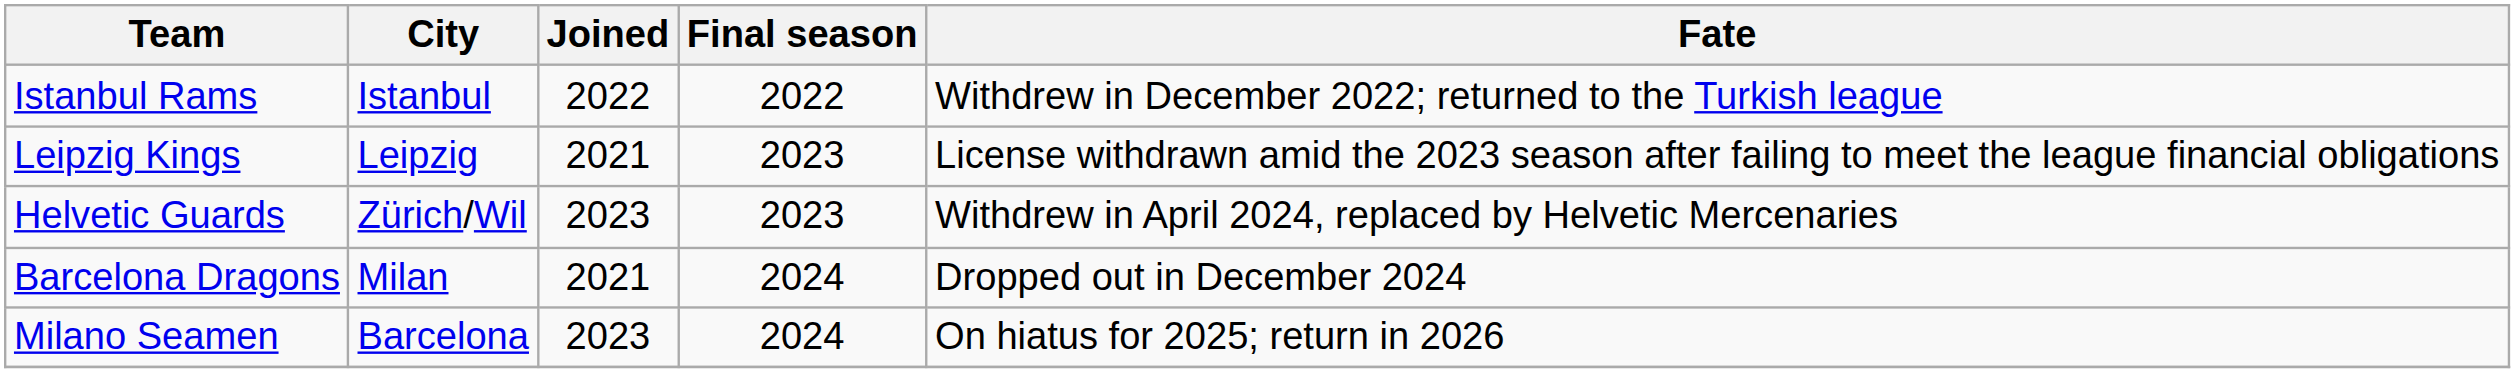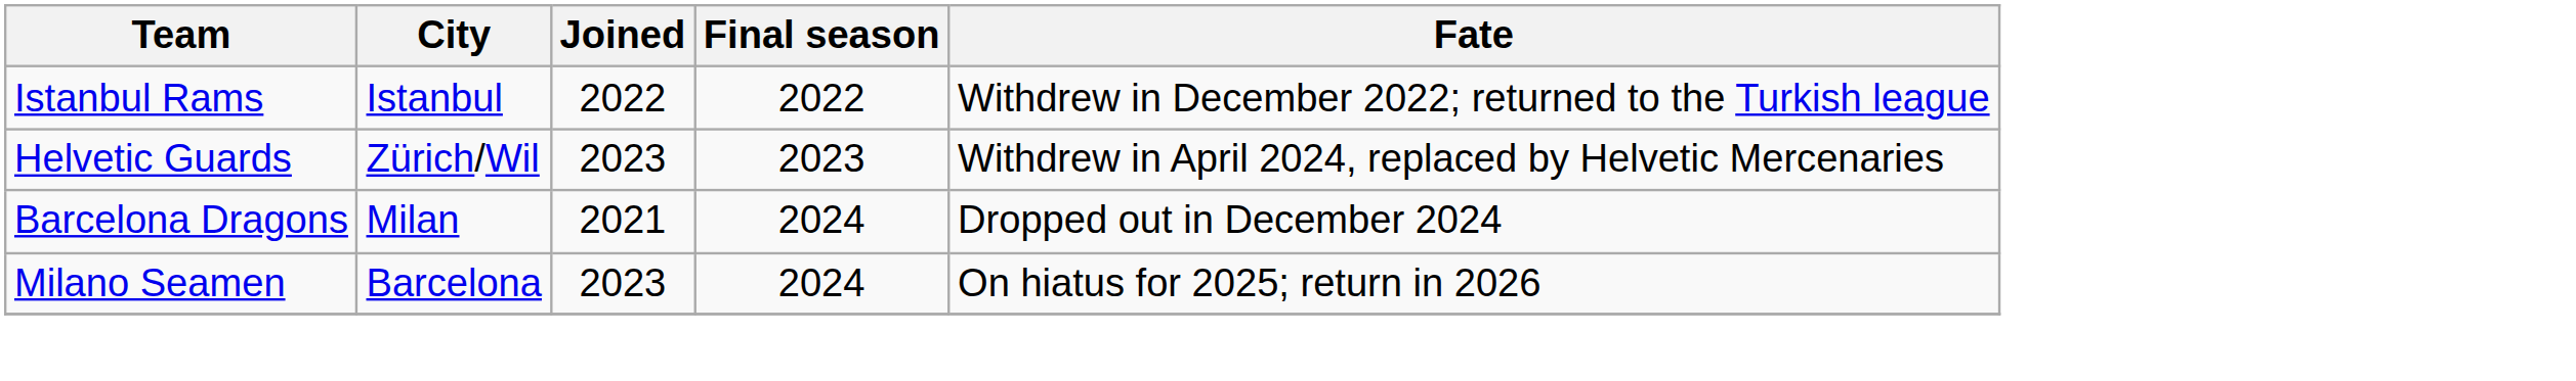 <table class="wikitable" style="text-align:left;"\>
 <tr>
 <th scope="col">Team</th>
 <th scope="col">City</th>
 <th scope="col">Joined</th>
 <th scope="col">Final season</th>
 <th scope="col">Fate</th>
 </tr>
 <tr>
 <td scope="row"><a href='#'>Istanbul Rams</a></td>
 <td> <a href='#'>Istanbul</a></td>
 <td style="text-align:center;">2022</td>
 <td style="text-align:center;">2022</td>
 <td>Withdrew in December 2022; returned to the <a href='#'>Turkish league</a></td>
-</tr>
-<tr>
-<td scope="row"><a href='#'>Leipzig Kings</a></td>
-<td> <a href='#'>Leipzig</a></td>
-<td style="text-align:center;">2021</td>
-<td style="text-align:center;">2023</td>
-<td>License withdrawn amid the 2023 season after failing to meet the league financial obligations</td>
 </tr>
 <tr>
 <td scope="row"><a href='#'>Helvetic Guards</a></td>
 <td> <a href='#'>Zürich</a>/<a href='#'>Wil</a></td>
 <td style="text-align:center;">2023</td>
 <td style="text-align:center;">2023</td>
 <td>Withdrew in April 2024, replaced by Helvetic Mercenaries</td>
 </tr>
 <tr>
 <td scope="row"><a href='#'>Barcelona Dragons</a></td>
 <td> <a href='#'>Milan</a></td>
 <td style="text-align:center;">2021</td>
 <td style="text-align:center;">2024</td>
 <td>Dropped out in December 2024</td>
 </tr>
 <tr>
 <td scope="row"><a href='#'>Milano Seamen</a></td>
 <td> <a href='#'>Barcelona</a></td>
 <td style="text-align:center;">2023</td>
 <td style="text-align:center;">2024</td>
 <td>On hiatus for 2025; return in 2026</td>
 </tr>
 <tr>
 </tr>
 </table>
